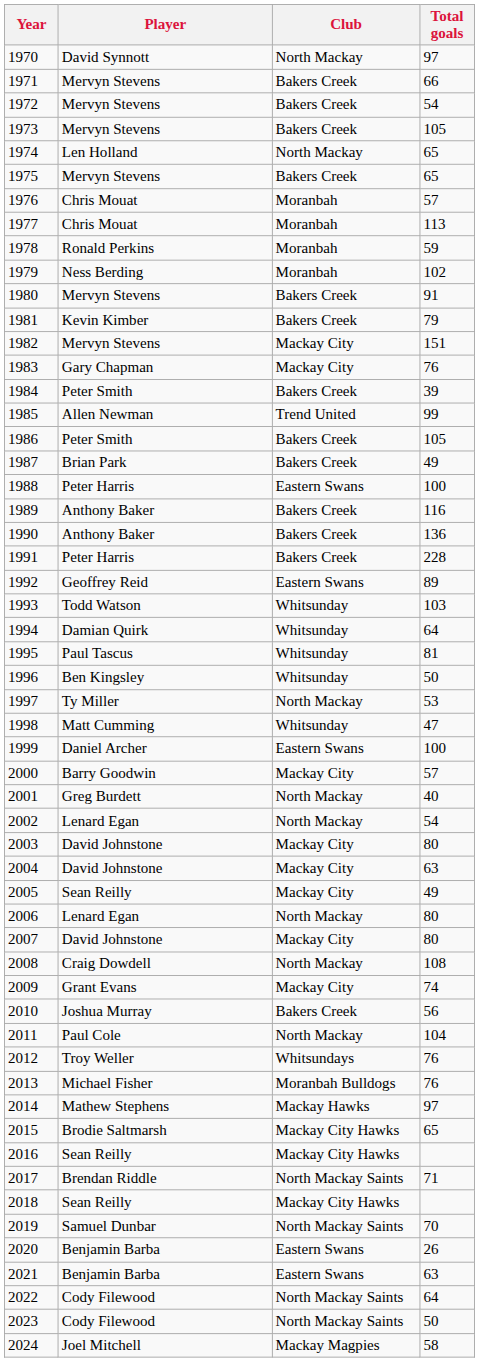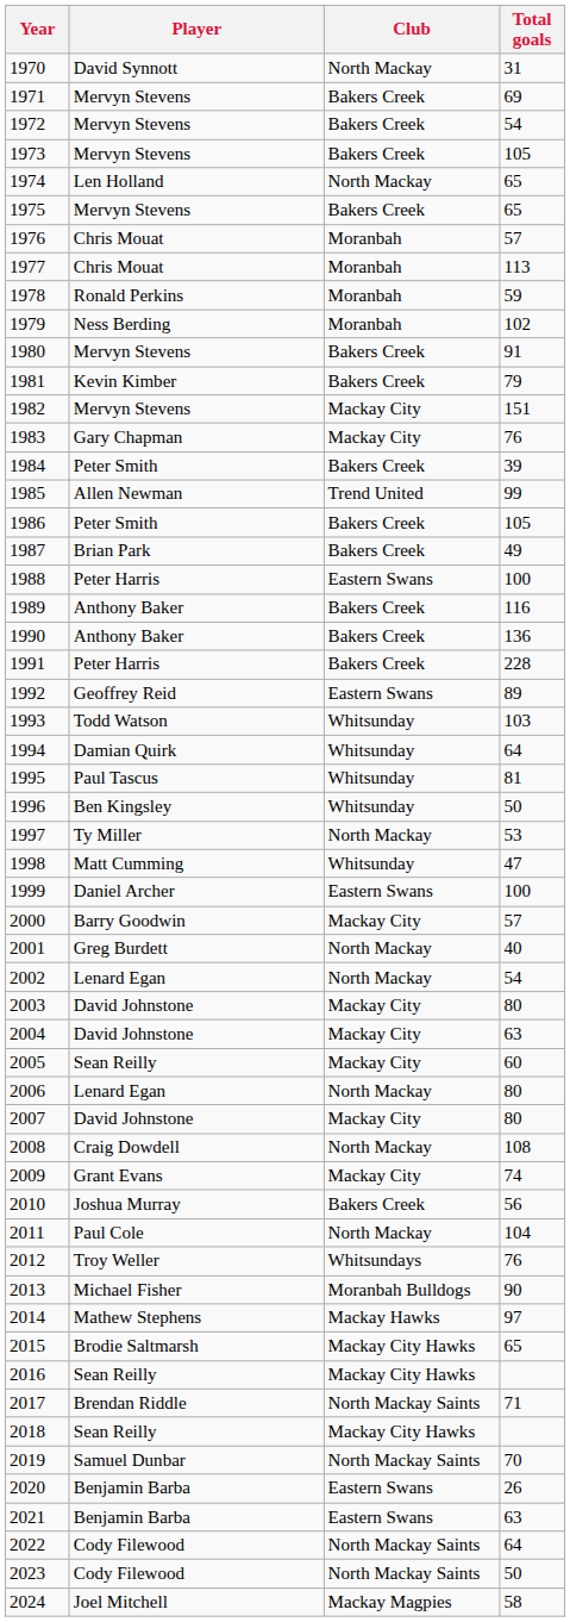 <table class="wikitable">
 <tr>
 <th style="color:crimson" width="50">Year</th>
 <th style="color:crimson" width="220">Player</th>
 <th style="color:crimson" width="150">Club</th>
 <th style="color:crimson" width="50">Total goals</th>
 </tr>
 <tr>
 <td>1970</td>
 <td>David Synnott</td>
 <td>North Mackay</td>
-<td>97</td>
+<td>31</td>
 </tr>
 <tr>
 <td>1971</td>
 <td>Mervyn Stevens</td>
 <td>Bakers Creek</td>
-<td>66</td>
+<td>69</td>
 </tr>
 <tr>
 <td>1972</td>
 <td>Mervyn Stevens</td>
 <td>Bakers Creek</td>
 <td>54</td>
 </tr>
 <tr>
 <td>1973</td>
 <td>Mervyn Stevens</td>
 <td>Bakers Creek</td>
 <td>105</td>
 </tr>
 <tr>
 <td>1974</td>
 <td>Len Holland</td>
 <td>North Mackay</td>
 <td>65</td>
 </tr>
 <tr>
 <td>1975</td>
 <td>Mervyn Stevens</td>
 <td>Bakers Creek</td>
 <td>65</td>
 </tr>
 <tr>
 <td>1976</td>
 <td>Chris Mouat</td>
 <td>Moranbah</td>
 <td>57</td>
 </tr>
 <tr>
 <td>1977</td>
 <td>Chris Mouat</td>
 <td>Moranbah</td>
 <td>113</td>
 </tr>
 <tr>
 <td>1978</td>
 <td>Ronald Perkins</td>
 <td>Moranbah</td>
 <td>59</td>
 </tr>
 <tr>
 <td>1979</td>
 <td>Ness Berding</td>
 <td>Moranbah</td>
 <td>102</td>
 </tr>
 <tr>
 <td>1980</td>
 <td>Mervyn Stevens</td>
 <td>Bakers Creek</td>
 <td>91</td>
 </tr>
 <tr>
 <td>1981</td>
 <td>Kevin Kimber</td>
 <td>Bakers Creek</td>
 <td>79</td>
 </tr>
 <tr>
 <td>1982</td>
 <td>Mervyn Stevens</td>
 <td>Mackay City</td>
 <td>151</td>
 </tr>
 <tr>
 <td>1983</td>
 <td>Gary Chapman</td>
 <td>Mackay City</td>
 <td>76</td>
 </tr>
 <tr>
 <td>1984</td>
 <td>Peter Smith</td>
 <td>Bakers Creek</td>
 <td>39</td>
 </tr>
 <tr>
 <td>1985</td>
 <td>Allen Newman</td>
 <td>Trend United</td>
 <td>99</td>
 </tr>
 <tr>
 <td>1986</td>
 <td>Peter Smith</td>
 <td>Bakers Creek</td>
 <td>105</td>
 </tr>
 <tr>
 <td>1987</td>
 <td>Brian Park</td>
 <td>Bakers Creek</td>
 <td>49</td>
 </tr>
 <tr>
 <td>1988</td>
 <td>Peter Harris</td>
 <td>Eastern Swans</td>
 <td>100</td>
 </tr>
 <tr>
 <td>1989</td>
 <td>Anthony Baker</td>
 <td>Bakers Creek</td>
 <td>116</td>
 </tr>
 <tr>
 <td>1990</td>
 <td>Anthony Baker</td>
 <td>Bakers Creek</td>
 <td>136</td>
 </tr>
 <tr>
 <td>1991</td>
 <td>Peter Harris</td>
 <td>Bakers Creek</td>
 <td>228</td>
 </tr>
 <tr>
 <td>1992</td>
 <td>Geoffrey Reid</td>
 <td>Eastern Swans</td>
 <td>89</td>
 </tr>
 <tr>
 <td>1993</td>
 <td>Todd Watson</td>
 <td>Whitsunday</td>
 <td>103</td>
 </tr>
 <tr>
 <td>1994</td>
 <td>Damian Quirk</td>
 <td>Whitsunday</td>
 <td>64</td>
 </tr>
 <tr>
 <td>1995</td>
 <td>Paul Tascus</td>
 <td>Whitsunday</td>
 <td>81</td>
 </tr>
 <tr>
 <td>1996</td>
 <td>Ben Kingsley</td>
 <td>Whitsunday</td>
 <td>50</td>
 </tr>
 <tr>
 <td>1997</td>
 <td>Ty Miller</td>
 <td>North Mackay</td>
 <td>53</td>
 </tr>
 <tr>
 <td>1998</td>
 <td>Matt Cumming</td>
 <td>Whitsunday</td>
 <td>47</td>
 </tr>
 <tr>
 <td>1999</td>
 <td>Daniel Archer</td>
 <td>Eastern Swans</td>
 <td>100</td>
 </tr>
 <tr>
 <td>2000</td>
 <td>Barry Goodwin</td>
 <td>Mackay City</td>
 <td>57</td>
 </tr>
 <tr>
 <td>2001</td>
 <td>Greg Burdett</td>
 <td>North Mackay</td>
 <td>40</td>
 </tr>
 <tr>
 <td>2002</td>
 <td>Lenard Egan</td>
 <td>North Mackay</td>
 <td>54</td>
 </tr>
 <tr>
 <td>2003</td>
 <td>David Johnstone</td>
 <td>Mackay City</td>
 <td>80</td>
 </tr>
 <tr>
 <td>2004</td>
 <td>David Johnstone</td>
 <td>Mackay City</td>
 <td>63</td>
 </tr>
 <tr>
 <td>2005</td>
 <td>Sean Reilly</td>
 <td>Mackay City</td>
-<td>49</td>
+<td>60</td>
 </tr>
 <tr>
 <td>2006</td>
 <td>Lenard Egan</td>
 <td>North Mackay</td>
 <td>80</td>
 </tr>
 <tr>
 <td>2007</td>
 <td>David Johnstone</td>
 <td>Mackay City</td>
 <td>80</td>
 </tr>
 <tr>
 <td>2008</td>
 <td>Craig Dowdell</td>
 <td>North Mackay</td>
 <td>108</td>
 </tr>
 <tr>
 <td>2009</td>
 <td>Grant Evans</td>
 <td>Mackay City</td>
 <td>74</td>
 </tr>
 <tr>
 <td>2010</td>
 <td>Joshua Murray</td>
 <td>Bakers Creek</td>
 <td>56</td>
 </tr>
 <tr>
 <td>2011</td>
 <td>Paul Cole</td>
 <td>North Mackay</td>
 <td>104</td>
 </tr>
 <tr>
 <td>2012</td>
 <td>Troy Weller</td>
 <td>Whitsundays</td>
 <td>76</td>
 </tr>
 <tr>
 <td>2013</td>
 <td>Michael Fisher</td>
 <td>Moranbah Bulldogs</td>
-<td>76</td>
+<td>90</td>
 </tr>
 <tr>
 <td>2014</td>
 <td>Mathew Stephens</td>
 <td>Mackay Hawks</td>
 <td>97</td>
 </tr>
 <tr>
 <td>2015</td>
 <td>Brodie Saltmarsh</td>
 <td>Mackay City Hawks</td>
 <td>65</td>
 </tr>
 <tr>
 <td>2016</td>
 <td>Sean Reilly</td>
 <td>Mackay City Hawks</td>
 <td></td>
 </tr>
 <tr>
 <td>2017</td>
 <td>Brendan Riddle</td>
 <td>North Mackay Saints</td>
 <td>71</td>
 </tr>
 <tr>
 <td>2018</td>
 <td>Sean Reilly</td>
 <td>Mackay City Hawks</td>
 <td></td>
 </tr>
 <tr>
 <td>2019</td>
 <td>Samuel Dunbar</td>
 <td>North Mackay Saints</td>
 <td>70</td>
 </tr>
 <tr>
 <td>2020</td>
 <td>Benjamin Barba</td>
 <td>Eastern Swans</td>
 <td>26</td>
 </tr>
 <tr>
 <td>2021</td>
 <td>Benjamin Barba</td>
 <td>Eastern Swans</td>
 <td>63</td>
 </tr>
 <tr>
 <td>2022</td>
 <td>Cody Filewood</td>
 <td>North Mackay Saints</td>
 <td>64</td>
 </tr>
 <tr>
 <td>2023</td>
 <td>Cody Filewood</td>
 <td>North Mackay Saints</td>
 <td>50</td>
 </tr>
 <tr>
 <td>2024</td>
 <td>Joel Mitchell</td>
 <td>Mackay Magpies</td>
 <td>58</td>
 </tr>
 </table>
